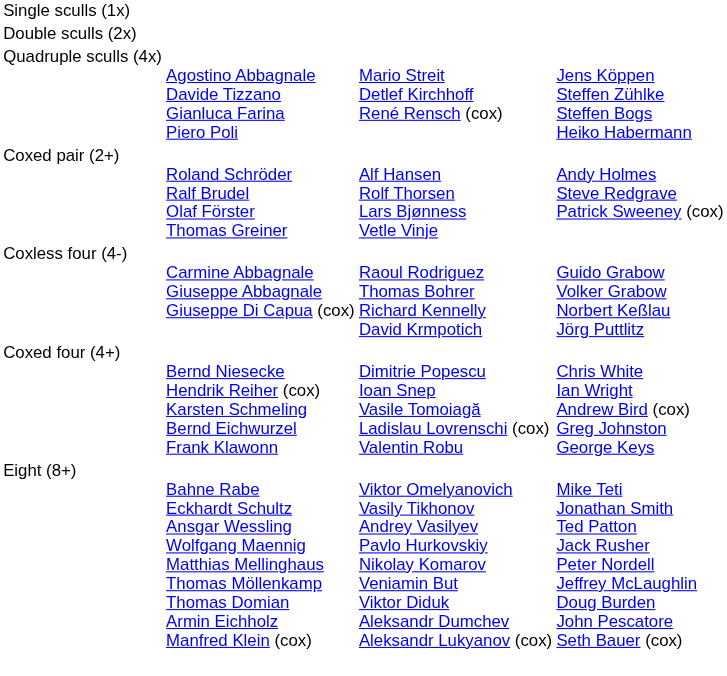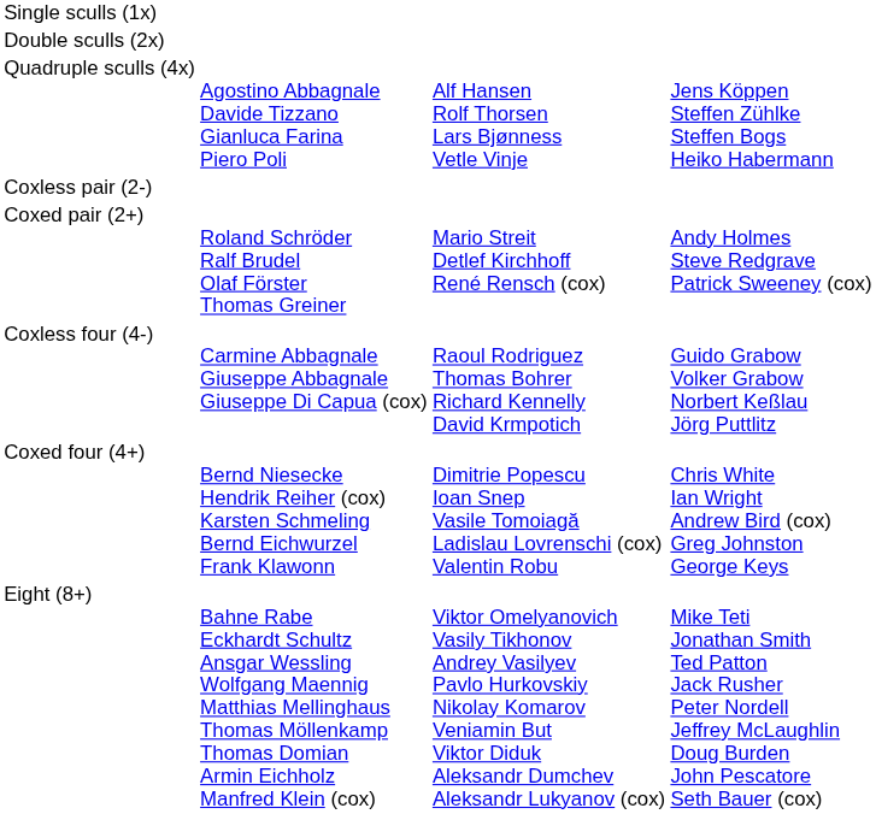 <table>
 <tr style="vertical-align:top;">
 <td>Single sculls (1x) <br> </td>
 <td></td>
 <td></td>
 <td></td>
 </tr>
 <tr style="vertical-align:top;">
 <td>Double sculls (2x) <br> </td>
 <td></td>
 <td nowrap></td>
 <td nowrap></td>
 </tr>
 <tr style="vertical-align:top;">
 <td>Quadruple sculls (4x) <br> </td>
 <td> <br> <a href='#'>Agostino Abbagnale</a> <br> <a href='#'>Davide Tizzano</a> <br> <a href='#'>Gianluca Farina</a> <br> <a href='#'>Piero Poli</a></td>
-<td> <br> <a href='#'>Mario Streit</a> <br> <a href='#'>Detlef Kirchhoff</a> <br> <a href='#'>René Rensch</a> (cox)</td>
+<td> <br> <a href='#'>Alf Hansen</a> <br> <a href='#'>Rolf Thorsen</a> <br> <a href='#'>Lars Bjønness</a> <br> <a href='#'>Vetle Vinje</a></td>
 <td> <br> <a href='#'>Jens Köppen</a> <br> <a href='#'>Steffen Zühlke</a> <br> <a href='#'>Steffen Bogs</a> <br> <a href='#'>Heiko Habermann</a></td>
+</tr>
+<tr style="vertical-align:top;">
+<td>Coxless pair (2-) <br> </td>
+<td nowrap></td>
+<td></td>
+<td></td>
 </tr>
 <tr style="vertical-align:top;">
 <td>Coxed pair (2+) <br> </td>
 <td> <br> <a href='#'>Roland Schröder</a> <br> <a href='#'>Ralf Brudel</a> <br> <a href='#'>Olaf Förster</a> <br> <a href='#'>Thomas Greiner</a></td>
-<td> <br> <a href='#'>Alf Hansen</a> <br> <a href='#'>Rolf Thorsen</a> <br> <a href='#'>Lars Bjønness</a> <br> <a href='#'>Vetle Vinje</a></td>
+<td> <br> <a href='#'>Mario Streit</a> <br> <a href='#'>Detlef Kirchhoff</a> <br> <a href='#'>René Rensch</a> (cox)</td>
 <td> <br> <a href='#'>Andy Holmes</a> <br> <a href='#'>Steve Redgrave</a> <br> <a href='#'>Patrick Sweeney</a> (cox)</td>
 </tr>
 <tr style="vertical-align:top;">
 <td>Coxless four (4-) <br> </td>
 <td> <br> <a href='#'>Carmine Abbagnale</a> <br> <a href='#'>Giuseppe Abbagnale</a> <br> <a href='#'>Giuseppe Di Capua</a> (cox)</td>
 <td> <br> <a href='#'>Raoul Rodriguez</a> <br> <a href='#'>Thomas Bohrer</a> <br> <a href='#'>Richard Kennelly</a> <br> <a href='#'>David Krmpotich</a></td>
 <td> <br> <a href='#'>Guido Grabow</a> <br> <a href='#'>Volker Grabow</a> <br> <a href='#'>Norbert Keßlau</a> <br> <a href='#'>Jörg Puttlitz</a></td>
 </tr>
 <tr style="vertical-align:top;">
 <td>Coxed four (4+) <br> </td>
 <td> <br> <a href='#'>Bernd Niesecke</a> <br> <a href='#'>Hendrik Reiher</a> (cox) <br> <a href='#'>Karsten Schmeling</a> <br> <a href='#'>Bernd Eichwurzel</a> <br> <a href='#'>Frank Klawonn</a></td>
 <td> <br> <a href='#'>Dimitrie Popescu</a> <br> <a href='#'>Ioan Snep</a> <br> <a href='#'>Vasile Tomoiagă</a> <br> <a href='#'>Ladislau Lovrenschi</a> (cox) <br> <a href='#'>Valentin Robu</a></td>
 <td> <br> <a href='#'>Chris White</a> <br> <a href='#'>Ian Wright</a> <br> <a href='#'>Andrew Bird</a> (cox) <br> <a href='#'>Greg Johnston</a> <br> <a href='#'>George Keys</a></td>
 </tr>
 <tr style="vertical-align:top;">
 <td>Eight (8+) <br> </td>
 <td> <br> <a href='#'>Bahne Rabe</a> <br> <a href='#'>Eckhardt Schultz</a> <br> <a href='#'>Ansgar Wessling</a> <br> <a href='#'>Wolfgang Maennig</a> <br> <a href='#'>Matthias Mellinghaus</a> <br> <a href='#'>Thomas Möllenkamp</a> <br> <a href='#'>Thomas Domian</a> <br> <a href='#'>Armin Eichholz</a> <br> <a href='#'>Manfred Klein</a> (cox)</td>
 <td> <br> <a href='#'>Viktor Omelyanovich</a> <br> <a href='#'>Vasily Tikhonov</a> <br> <a href='#'>Andrey Vasilyev</a> <br> <a href='#'>Pavlo Hurkovskiy</a> <br> <a href='#'>Nikolay Komarov</a> <br> <a href='#'>Veniamin But</a> <br> <a href='#'>Viktor Diduk</a> <br> <a href='#'>Aleksandr Dumchev</a> <br> <a href='#'>Aleksandr Lukyanov</a> (cox)</td>
 <td> <br> <a href='#'>Mike Teti</a> <br> <a href='#'>Jonathan Smith</a> <br> <a href='#'>Ted Patton</a> <br> <a href='#'>Jack Rusher</a> <br> <a href='#'>Peter Nordell</a> <br> <a href='#'>Jeffrey McLaughlin</a> <br> <a href='#'>Doug Burden</a> <br> <a href='#'>John Pescatore</a> <br> <a href='#'>Seth Bauer</a> (cox)</td>
 </tr>
 </table>
